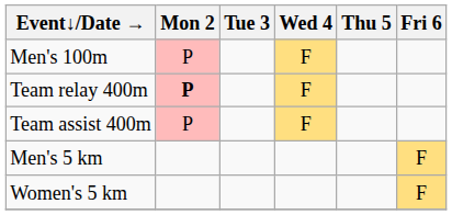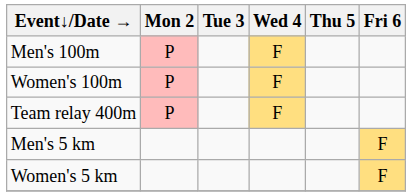 <table class="wikitable" style="margin:0.5em auto; font-size:90%; line-height:1.25em; text-align:center;">
 <tr>
 <th>Event↓/Date →</th>
 <th>Mon 2</th>
 <th>Tue 3</th>
 <th>Wed 4</th>
 <th>Thu 5</th>
 <th>Fri 6</th>
 </tr>
 <tr>
 <td align="left">Men's 100m</td>
 <td bgcolor="#FFBBBB">P</td>
 <td></td>
 <td bgcolor="#FFDF80">F</td>
 <td></td>
 <td></td>
 </tr>
 <tr>
-<td align="left">Team relay 400m</td>
-<td bgcolor="#FFBBBB"><strong>P</strong></td>
+<td align="left">Women's 100m</td>
+<td bgcolor="#FFBBBB">P</td>
 <td></td>
 <td bgcolor="#FFDF80">F</td>
 <td></td>
 <td></td>
 </tr>
 <tr>
-<td align="left">Team assist 400m</td>
+<td align="left">Team relay 400m</td>
 <td bgcolor="#FFBBBB">P</td>
 <td></td>
 <td bgcolor="#FFDF80">F</td>
 <td></td>
 <td></td>
 </tr>
 <tr>
 <td align="left">Men's 5 km</td>
 <td></td>
 <td></td>
 <td></td>
 <td></td>
 <td bgcolor="#FFDF80">F</td>
 </tr>
 <tr>
 <td align="left">Women's 5 km</td>
 <td></td>
 <td></td>
 <td></td>
 <td></td>
 <td bgcolor="#FFDF80">F</td>
 </tr>
 <tr>
 </tr>
 </table>
